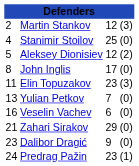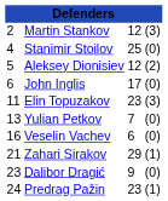 <table class="toccolours" border="0" cellpadding="2" cellspacing="0" align="left" style="margin:0.5em;">
 <tr>
 <th colspan="4" align="center" bgcolor="#2049B7"><span>Defenders</span></th>
 </tr>
 <tr>
 <td>2</td>
 <td> <a href='#'>Martin Stankov</a></td>
 <td>12</td>
 <td>(3)</td>
 </tr>
 <tr>
 <td>4</td>
 <td> <a href='#'>Stanimir Stoilov</a></td>
 <td>25</td>
 <td>(0)</td>
 </tr>
 <tr>
 <td>5</td>
 <td> <a href='#'>Aleksey Dionisiev</a></td>
 <td>12</td>
 <td>(2)</td>
 </tr>
 <tr>
-<td>8</td>
+<td>6</td>
 <td> <a href='#'>John Inglis</a></td>
 <td>17</td>
 <td>(0)</td>
 </tr>
 <tr>
 <td>11</td>
 <td> <a href='#'>Elin Topuzakov</a></td>
 <td>23</td>
 <td>(3)</td>
 </tr>
 <tr>
 <td>13</td>
 <td> <a href='#'>Yulian Petkov</a></td>
 <td>7</td>
 <td>(0)</td>
 </tr>
 <tr>
 <td>16</td>
 <td> <a href='#'>Veselin Vachev</a></td>
 <td>6</td>
 <td>(0)</td>
 </tr>
 <tr>
 <td>21</td>
 <td> <a href='#'>Zahari Sirakov</a></td>
 <td>29</td>
-<td>(0)</td>
+<td>(1)</td>
 </tr>
 <tr>
 <td>23</td>
 <td> <a href='#'>Dalibor Dragić</a></td>
 <td>9</td>
 <td>(0)</td>
 </tr>
 <tr>
 <td>24</td>
 <td> <a href='#'>Predrag Pažin</a></td>
 <td>23</td>
 <td>(1)</td>
 </tr>
 <tr>
 </tr>
 </table>
